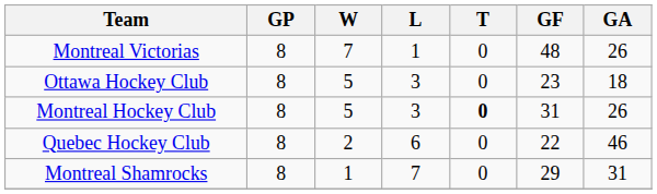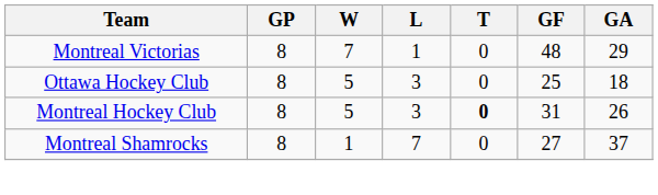 <table class="wikitable" style="text-align:center;">
 <tr>
 <th style="width:12em">Team</th>
 <th style="width:3em">GP</th>
 <th style="width:3em">W</th>
 <th style="width:3em">L</th>
 <th style="width:3em">T</th>
 <th style="width:3em">GF</th>
 <th style="width:3em">GA</th>
 </tr>
 <tr>
 <td><a href='#'>Montreal Victorias</a></td>
 <td>8</td>
 <td>7</td>
 <td>1</td>
 <td>0</td>
 <td>48</td>
-<td>26</td>
+<td>29</td>
 </tr>
 <tr>
 <td><a href='#'>Ottawa Hockey Club</a></td>
 <td>8</td>
 <td>5</td>
 <td>3</td>
 <td>0</td>
-<td>23</td>
+<td>25</td>
 <td>18</td>
 </tr>
 <tr>
 <td><a href='#'>Montreal Hockey Club</a></td>
 <td>8</td>
 <td>5</td>
 <td>3</td>
 <td><strong>0</strong></td>
 <td>31</td>
 <td>26</td>
 </tr>
 <tr>
-<td><a href='#'>Quebec Hockey Club</a></td>
-<td>8</td>
-<td>2</td>
-<td>6</td>
-<td>0</td>
-<td>22</td>
-<td>46</td>
-</tr>
-<tr>
 <td><a href='#'>Montreal Shamrocks</a></td>
 <td>8</td>
 <td>1</td>
 <td>7</td>
 <td>0</td>
-<td>29</td>
-<td>31</td>
+<td>27</td>
+<td>37</td>
 </tr>
 <tr>
 </tr>
 </table>
